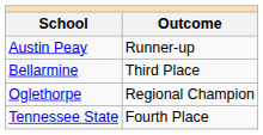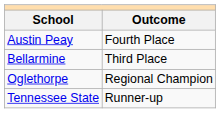 <table class="wikitable" style="float:left; margin-right:1em;">
 <tr>
 <th colspan="3" style="background:#ffdead;"></th>
 </tr>
 <tr>
 <th>School</th>
 <th>Outcome</th>
 </tr>
 <tr>
 <td><a href='#'>Austin Peay</a></td>
-<td>Runner-up</td>
+<td>Fourth Place</td>
 </tr>
 <tr>
 <td><a href='#'>Bellarmine</a></td>
 <td>Third Place</td>
 </tr>
 <tr>
 <td><a href='#'>Oglethorpe</a></td>
 <td>Regional Champion</td>
 </tr>
 <tr>
 <td><a href='#'>Tennessee State</a></td>
-<td>Fourth Place</td>
+<td>Runner-up</td>
 </tr>
 </table>
